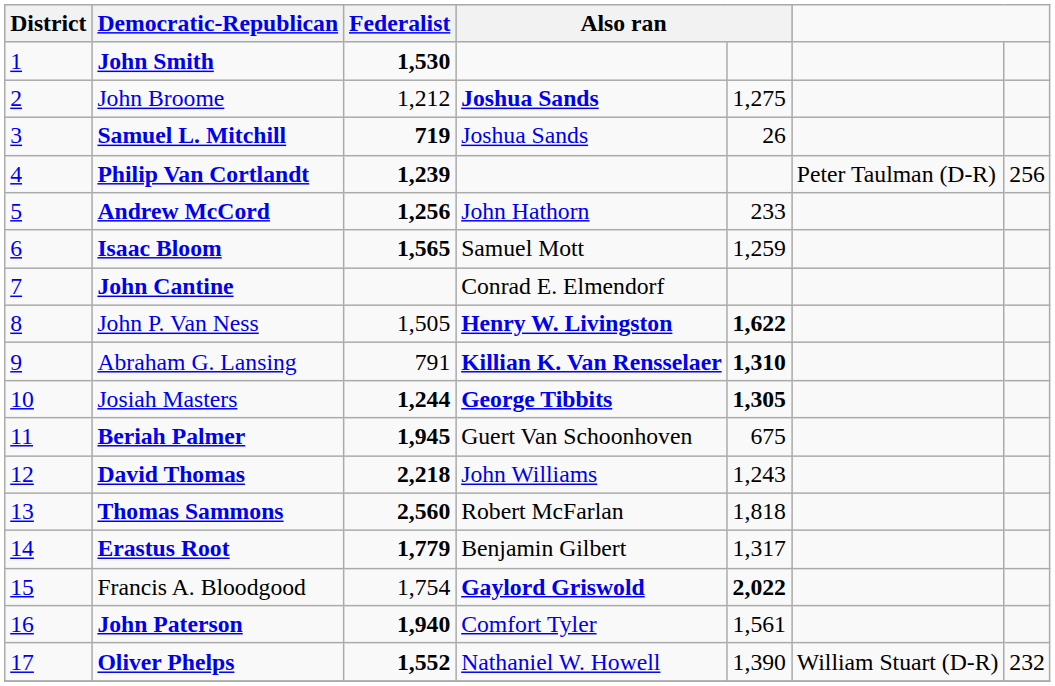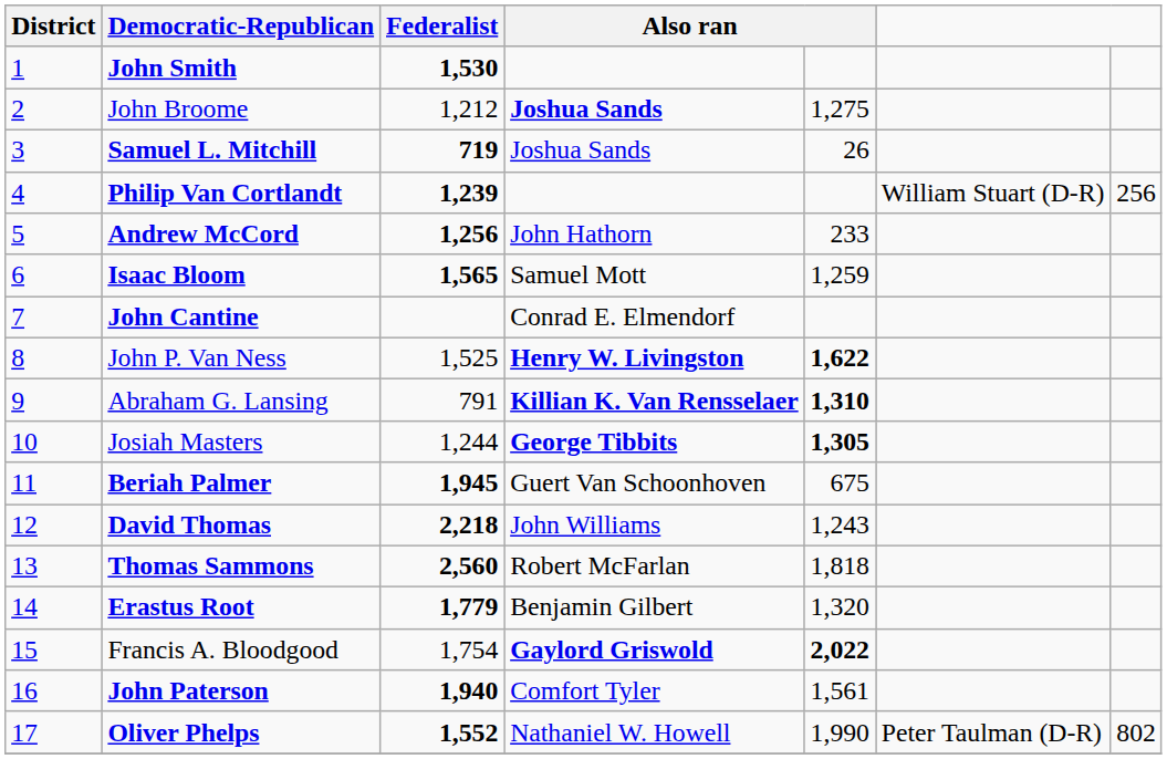 <table class=wikitable>
 <tr bgcolor=lightgrey>
 <th>District</th>
 <th><a href='#'>Democratic-Republican</a></th>
 <th><a href='#'>Federalist</a></th>
 <th colspan="2">Also ran</th>
 </tr>
 <tr>
 <td><a href='#'>1</a></td>
 <td><strong><a href='#'>John Smith</a></strong></td>
 <td align="right"><strong>1,530</strong></td>
 <td></td>
 <td></td>
 <td></td>
 <td></td>
 </tr>
 <tr>
 <td><a href='#'>2</a></td>
 <td><a href='#'>John Broome</a></td>
 <td align="right">1,212</td>
 <td><strong><a href='#'>Joshua Sands</a></strong></td>
 <td align="right">1,275</td>
 <td></td>
 <td></td>
 </tr>
 <tr>
 <td><a href='#'>3</a></td>
 <td><strong><a href='#'>Samuel L. Mitchill</a></strong></td>
 <td align="right"><strong>719</strong></td>
 <td><a href='#'>Joshua Sands</a></td>
 <td align="right">26</td>
 <td></td>
 <td></td>
 </tr>
 <tr>
 <td><a href='#'>4</a></td>
 <td><strong><a href='#'>Philip Van Cortlandt</a></strong></td>
 <td align="right"><strong>1,239</strong></td>
 <td></td>
 <td></td>
-<td>Peter Taulman (D-R)</td>
+<td>William Stuart (D-R)</td>
 <td align="right">256</td>
 </tr>
 <tr>
 <td><a href='#'>5</a></td>
 <td><strong><a href='#'>Andrew McCord</a></strong></td>
 <td align="right"><strong>1,256</strong></td>
 <td><a href='#'>John Hathorn</a></td>
 <td align="right">233</td>
 <td></td>
 <td></td>
 </tr>
 <tr>
 <td><a href='#'>6</a></td>
 <td><strong><a href='#'>Isaac Bloom</a></strong></td>
 <td align="right"><strong>1,565</strong></td>
 <td>Samuel Mott</td>
 <td align="right">1,259</td>
 <td></td>
 <td></td>
 </tr>
 <tr>
 <td><a href='#'>7</a></td>
 <td><strong><a href='#'>John Cantine</a></strong></td>
 <td align="right"></td>
 <td>Conrad E. Elmendorf</td>
 <td align="right"></td>
 <td></td>
 <td></td>
 </tr>
 <tr>
 <td><a href='#'>8</a></td>
 <td><a href='#'>John P. Van Ness</a></td>
-<td align="right">1,505</td>
+<td align="right">1,525</td>
 <td><strong><a href='#'>Henry W. Livingston</a></strong></td>
 <td align="right"><strong>1,622</strong></td>
 <td></td>
 <td></td>
 </tr>
 <tr>
 <td><a href='#'>9</a></td>
 <td><a href='#'>Abraham G. Lansing</a></td>
 <td align="right">791</td>
 <td><strong><a href='#'>Killian K. Van Rensselaer</a></strong></td>
 <td align="right"><strong>1,310</strong></td>
 <td></td>
 <td></td>
 </tr>
 <tr>
 <td><a href='#'>10</a></td>
 <td><a href='#'>Josiah Masters</a></td>
-<td align="right"><strong>1,244</strong></td>
+<td align="right">1,244</td>
 <td><strong><a href='#'>George Tibbits</a></strong></td>
 <td align="right"><strong>1,305</strong></td>
 <td></td>
 <td></td>
 </tr>
 <tr>
 <td><a href='#'>11</a></td>
 <td><strong><a href='#'>Beriah Palmer</a></strong></td>
 <td align="right"><strong>1,945</strong></td>
 <td>Guert Van Schoonhoven</td>
 <td align="right">675</td>
 <td></td>
 <td></td>
 </tr>
 <tr>
 <td><a href='#'>12</a></td>
 <td><strong><a href='#'>David Thomas</a></strong></td>
 <td align="right"><strong>2,218</strong></td>
 <td><a href='#'>John Williams</a></td>
 <td align="right">1,243</td>
 <td></td>
 <td></td>
 </tr>
 <tr>
 <td><a href='#'>13</a></td>
 <td><strong><a href='#'>Thomas Sammons</a></strong></td>
 <td align="right"><strong>2,560</strong></td>
 <td>Robert McFarlan</td>
 <td align="right">1,818</td>
 <td></td>
 <td></td>
 </tr>
 <tr>
 <td><a href='#'>14</a></td>
 <td><strong><a href='#'>Erastus Root</a></strong></td>
 <td align="right"><strong>1,779</strong></td>
 <td>Benjamin Gilbert</td>
-<td align="right">1,317</td>
+<td align="right">1,320</td>
 <td></td>
 <td></td>
 </tr>
 <tr>
 <td><a href='#'>15</a></td>
 <td>Francis A. Bloodgood</td>
 <td align="right">1,754</td>
 <td><strong><a href='#'>Gaylord Griswold</a></strong></td>
 <td align="right"><strong>2,022</strong></td>
 <td></td>
 <td></td>
 </tr>
 <tr>
 <td><a href='#'>16</a></td>
 <td><strong><a href='#'>John Paterson</a></strong></td>
 <td align="right"><strong>1,940</strong></td>
 <td><a href='#'>Comfort Tyler</a></td>
 <td align="right">1,561</td>
 <td></td>
 <td></td>
 </tr>
 <tr>
 <td><a href='#'>17</a></td>
 <td><strong><a href='#'>Oliver Phelps</a></strong></td>
 <td align="right"><strong>1,552</strong></td>
 <td><a href='#'>Nathaniel W. Howell</a></td>
-<td align="right">1,390</td>
-<td>William Stuart (D-R)</td>
-<td align="right">232</td>
+<td align="right">1,990</td>
+<td>Peter Taulman (D-R)</td>
+<td align="right">802</td>
 </tr>
 <tr>
 </tr>
 </table>
